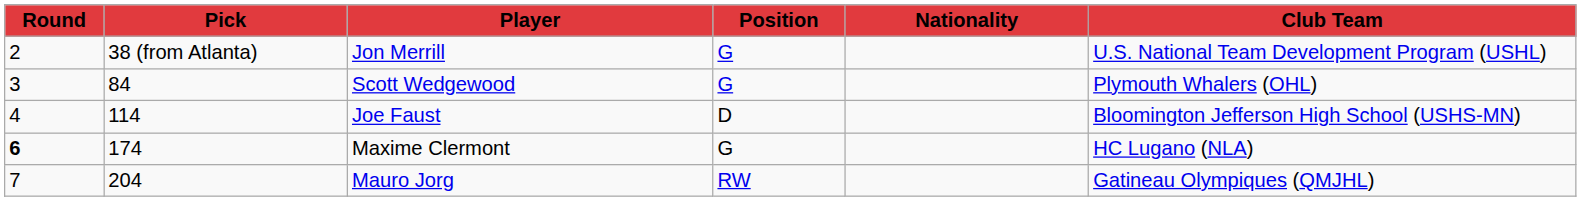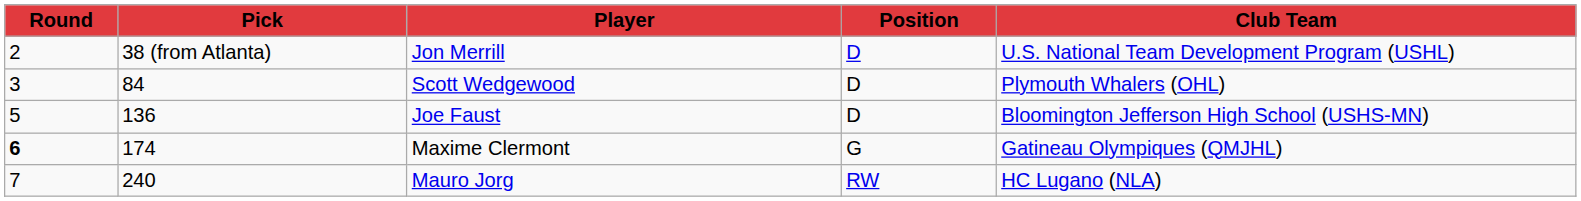 <table class="wikitable">
 <tr>
 <th style="background:#E13A3E; color:black" width="3%">Round</th>
 <th style="background:#E13A3E; color:black" width="10%">Pick</th>
 <th style="background:#E13A3E; color:black" width="15%">Player</th>
 <th style="background:#E13A3E; color:black" width="5%">Position</th>
-<th style="background:#E13A3E; color:black" width="10%">Nationality</th>
 <th style="background:#E13A3E; color:black" width="20%">Club Team</th>
 </tr>
 <tr>
 <td>2</td>
 <td>38 (from Atlanta)</td>
 <td><a href='#'>Jon Merrill</a></td>
-<td><a href='#'>G</a></td>
-<td></td>
+<td><a href='#'>D</a></td>
 <td><a href='#'>U.S. National Team Development Program</a> (<a href='#'>USHL</a>)</td>
 </tr>
 <tr>
 <td>3</td>
 <td>84</td>
 <td><a href='#'>Scott Wedgewood</a></td>
-<td><a href='#'>G</a></td>
-<td></td>
+<td>D</td>
 <td><a href='#'>Plymouth Whalers</a> (<a href='#'>OHL</a>)</td>
 </tr>
 <tr>
-<td>4</td>
-<td>114</td>
+<td>5</td>
+<td>136</td>
 <td><a href='#'>Joe Faust</a></td>
 <td>D</td>
-<td></td>
 <td><a href='#'>Bloomington Jefferson High School</a> (<a href='#'>USHS-MN</a>)</td>
 </tr>
 <tr>
 <td><strong>6</strong></td>
 <td>174</td>
 <td>Maxime Clermont</td>
 <td>G</td>
-<td></td>
-<td><a href='#'>HC Lugano</a> (<a href='#'>NLA</a>)</td>
+<td><a href='#'>Gatineau Olympiques</a> (<a href='#'>QMJHL</a>)</td>
 </tr>
 <tr>
 <td>7</td>
-<td>204</td>
+<td>240</td>
 <td><a href='#'>Mauro Jorg</a></td>
 <td><a href='#'>RW</a></td>
-<td></td>
-<td><a href='#'>Gatineau Olympiques</a> (<a href='#'>QMJHL</a>)</td>
+<td><a href='#'>HC Lugano</a> (<a href='#'>NLA</a>)</td>
 </tr>
 </table>
